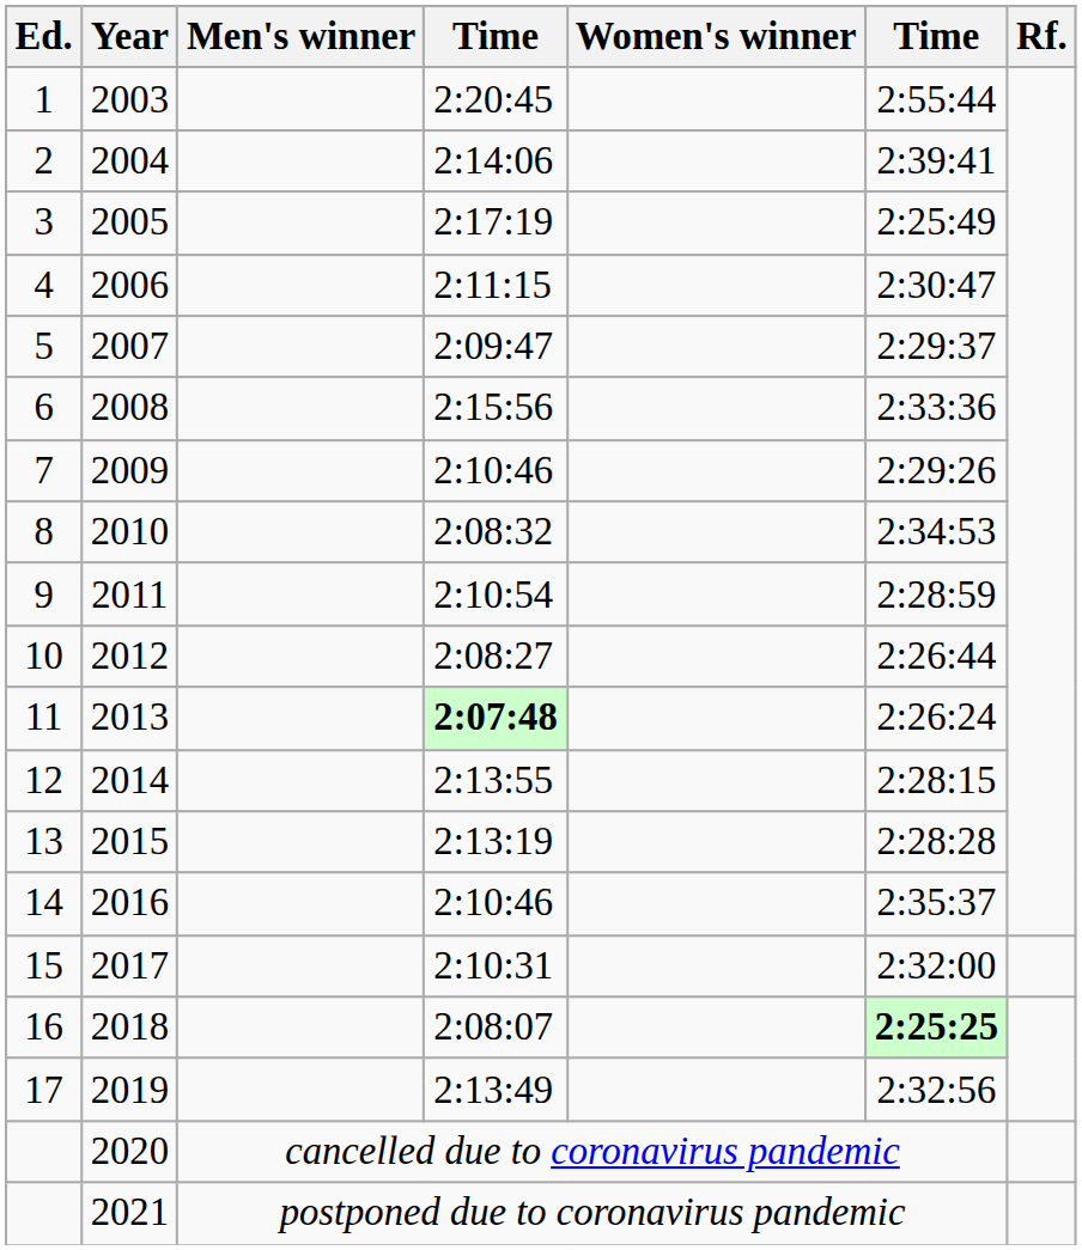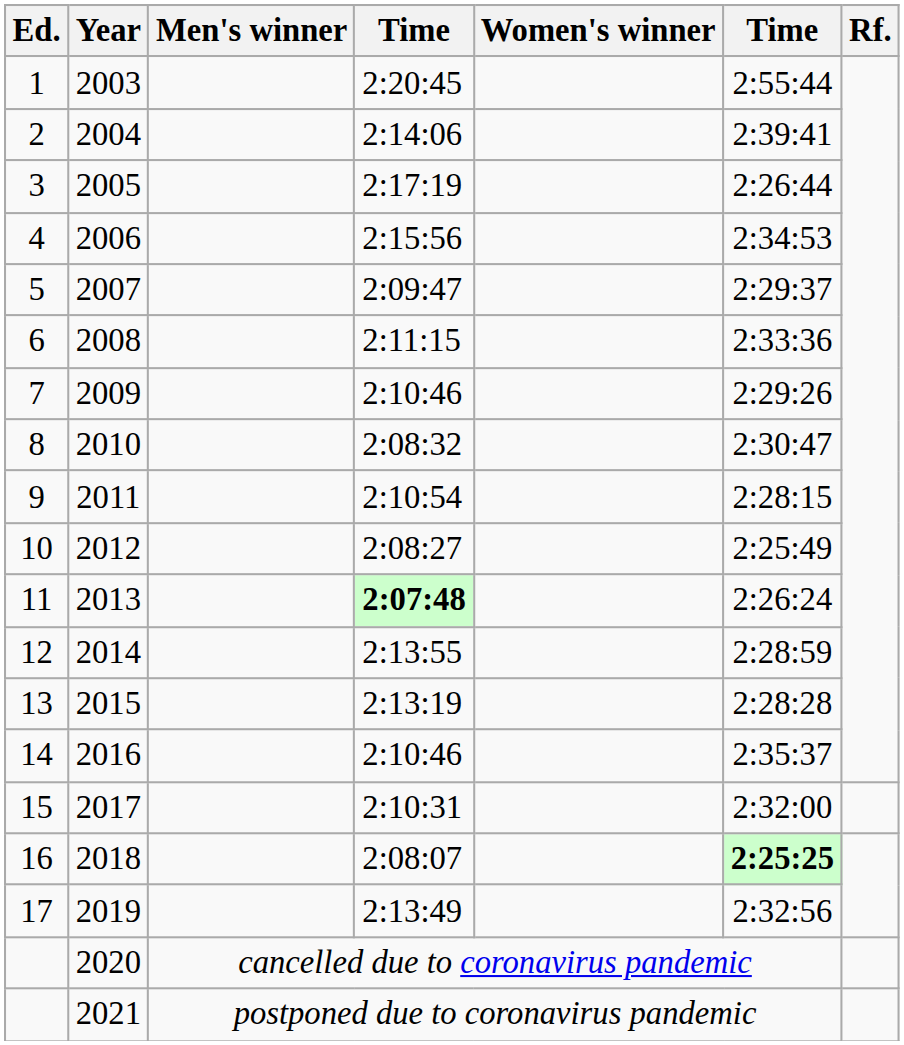 <table class="wikitable sortable" style="text-align:center">
 <tr>
 <th class="unsortable">Ed.</th>
 <th>Year</th>
 <th>Men's winner</th>
 <th>Time</th>
 <th>Women's winner</th>
 <th>Time</th>
 <th class="unsortable">Rf.</th>
 </tr>
 <tr>
 <td>1</td>
 <td>2003</td>
 <td align="left"></td>
 <td align="left">2:20:45</td>
 <td align="left"></td>
 <td>2:55:44</td>
 </tr>
 <tr>
 <td>2</td>
 <td>2004</td>
 <td align="left"></td>
 <td align="left">2:14:06</td>
 <td align="left"></td>
 <td>2:39:41</td>
 </tr>
 <tr>
 <td>3</td>
 <td>2005</td>
 <td align="left"></td>
 <td align="left">2:17:19</td>
 <td align="left"></td>
-<td>2:25:49</td>
+<td>2:26:44</td>
 </tr>
 <tr>
 <td>4</td>
 <td>2006</td>
 <td align="left"></td>
-<td align="left">2:11:15</td>
+<td align="left">2:15:56</td>
 <td align="left"></td>
-<td>2:30:47</td>
+<td>2:34:53</td>
 </tr>
 <tr>
 <td>5</td>
 <td>2007</td>
 <td align="left"></td>
 <td align="left">2:09:47</td>
 <td align="left"></td>
 <td>2:29:37</td>
 </tr>
 <tr>
 <td>6</td>
 <td>2008</td>
 <td align="left"></td>
-<td align="left">2:15:56</td>
+<td align="left">2:11:15</td>
 <td align="left"></td>
 <td>2:33:36</td>
 </tr>
 <tr>
 <td>7</td>
 <td>2009</td>
 <td align="left"></td>
 <td align="left">2:10:46</td>
 <td align="left"></td>
 <td>2:29:26</td>
 </tr>
 <tr>
 <td>8</td>
 <td>2010</td>
 <td align="left"></td>
 <td align="left">2:08:32 </td>
 <td align="left"></td>
-<td>2:34:53</td>
+<td>2:30:47</td>
 </tr>
 <tr>
 <td>9</td>
 <td>2011</td>
 <td align="left"></td>
 <td align="left">2:10:54</td>
 <td align="left"></td>
-<td>2:28:59</td>
+<td>2:28:15</td>
 </tr>
 <tr>
 <td>10</td>
 <td>2012</td>
 <td align="left"></td>
 <td align="left">2:08:27</td>
 <td align="left"></td>
-<td>2:26:44</td>
+<td>2:25:49</td>
 </tr>
 <tr>
 <td>11</td>
 <td>2013</td>
 <td align="left"></td>
 <td align="left" bgcolor="#CCFFCC"><strong>2:07:48</strong></td>
 <td align="left"></td>
 <td>2:26:24</td>
 </tr>
 <tr>
 <td>12</td>
 <td>2014</td>
 <td align="left"></td>
 <td align="left">2:13:55</td>
 <td align="left"></td>
-<td>2:28:15</td>
+<td>2:28:59</td>
 </tr>
 <tr>
 <td>13</td>
 <td>2015</td>
 <td align="left"></td>
 <td align="left">2:13:19</td>
 <td align="left"></td>
 <td>2:28:28</td>
 </tr>
 <tr>
 <td>14</td>
 <td>2016</td>
 <td align="left"></td>
 <td align="left">2:10:46</td>
 <td align="left"></td>
 <td>2:35:37</td>
 </tr>
 <tr>
 <td>15</td>
 <td>2017</td>
 <td align="left"></td>
 <td align="left">2:10:31</td>
 <td align="left"></td>
 <td>2:32:00</td>
 <td></td>
 </tr>
 <tr>
 <td>16</td>
 <td>2018</td>
 <td align="left"></td>
 <td align="left">2:08:07</td>
 <td align="left"></td>
 <td bgcolor="#CCFFCC"><strong>2:25:25</strong></td>
 </tr>
 <tr>
 <td>17</td>
 <td>2019</td>
 <td align="left"></td>
 <td align="left">2:13:49</td>
 <td align="left"></td>
 <td>2:32:56</td>
 </tr>
 <tr>
 <td></td>
 <td>2020</td>
 <td colspan="4" align="center" data-sort-value=""><em>cancelled due to <a href='#'>coronavirus pandemic</a></em></td>
 <td></td>
 </tr>
 <tr>
 <td></td>
 <td>2021</td>
 <td colspan="4" align="center" data-sort-value=""><em>postponed due to coronavirus pandemic</em></td>
 <td></td>
 </tr>
 </table>
